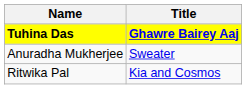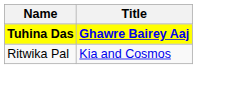 <table class="wikitable">
 <tr>
 <th>Name</th>
 <th>Title</th>
 </tr>
 <tr>
 <td style="background:#FFFF00"><strong>Tuhina Das</strong></td>
 <td style="background:#FFFF00"><strong><a href='#'>Ghawre Bairey Aaj</a></strong></td>
 </tr>
 <tr>
-<td>Anuradha Mukherjee</td>
-<td><a href='#'>Sweater</a></td>
-</tr>
-<tr>
 <td>Ritwika Pal</td>
 <td><a href='#'>Kia and Cosmos</a></td>
 </tr>
 </table>
